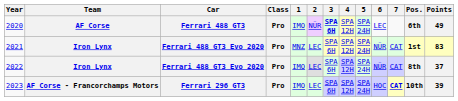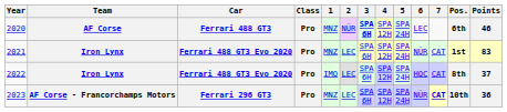 <table class="wikitable" style="text-align:center; font-size:85%">
 <tr>
 <th>Year</th>
 <th>Team</th>
 <th>Car</th>
 <th>Class</th>
 <th>1</th>
 <th>2</th>
 <th>3</th>
 <th>4</th>
 <th>5</th>
 <th>6</th>
 <th>7</th>
 <th>Pos.</th>
 <th>Points</th>
 </tr>
 <tr>
 <td><a href='#'>2020</a></td>
 <th nowrap><a href='#'>AF Corse</a></th>
 <th nowrap><a href='#'>Ferrari 488 GT3</a></th>
 <th>Pro</th>
-<td style="background:#DFFFDF;"><a href='#'>IMO</a><br></td>
+<td style="background:#DFFFDF;"><a href='#'>MNZ</a><br></td>
 <td style="background:#EFCFFF;"><a href='#'>NÜR</a><br></td>
 <td style="background:#DFFFDF;"><strong><a href='#'>SPA<br>6H</a><br></strong></td>
 <td style="background:#FFFFBF;"><a href='#'>SPA<br>12H</a><br></td>
 <td style="background:#DFFFDF;"><a href='#'>SPA<br>24H</a><br></td>
 <td><a href='#'>LEC</a></td>
 <td></td>
 <th>6th</th>
-<th>49</th>
+<th>46</th>
 </tr>
 <tr>
 <td><a href='#'>2021</a></td>
 <th nowrap><a href='#'>Iron Lynx</a></th>
 <th nowrap><a href='#'>Ferrari 488 GT3 Evo 2020</a></th>
 <th>Pro</th>
 <td style="background:#DFFFDF;"><a href='#'>MNZ</a><br></td>
 <td style="background:#DFFFDF;"><a href='#'>LEC</a><br></td>
 <td style="background:#FFFFBF;"><a href='#'>SPA<br>6H</a><br></td>
 <td style="background:#FFFFBF;"><a href='#'>SPA<br>12H</a><br></td>
 <td style="background:#FFFFBF;"><a href='#'>SPA<br>24H</a><br></td>
 <td style="background:#DFFFDF;"><a href='#'>NÜR</a><br></td>
 <td style="background:#DFFFDF;"><a href='#'>CAT</a><br></td>
 <th style="background:#FFFFBF;"><strong>1st</strong></th>
 <th style="background:#FFFFBF;"><strong>83</strong></th>
 </tr>
 <tr>
 <td><a href='#'>2022</a></td>
 <th nowrap><a href='#'>Iron Lynx</a></th>
 <th nowrap><a href='#'>Ferrari 488 GT3 Evo 2020</a></th>
 <th>Pro</th>
 <td style="background:#DFFFDF;"><a href='#'>IMO</a><br></td>
 <td style="background:#DFDFDF;"><a href='#'>LEC</a><br></td>
 <td style="background:#DFFFDF;"><a href='#'>SPA<br>6H</a><br></td>
 <td style="background:#CFCFFF;"><a href='#'>SPA<br>12H</a><br></td>
 <td style="background:#DFFFDF;"><a href='#'>SPA<br>24H</a><br></td>
-<td style="background:#CFCFFF;"><a href='#'>NÜR</a><br></td>
+<td style="background:#CFCFFF;"><a href='#'>HOC</a><br></td>
 <td style="background:#CFCFFF;"><a href='#'>CAT</a><br></td>
 <th>8th</th>
 <th>37</th>
 </tr>
 <tr>
 <td><a href='#'>2023</a></td>
 <th nowrap><a href='#'>AF Corse</a> - Francorchamps Motors</th>
 <th nowrap><a href='#'>Ferrari 296 GT3</a></th>
 <th>Pro</th>
-<td style="background:#DFFFDF;"><a href='#'>IMO</a><br></td>
+<td style="background:#DFFFDF;"><a href='#'>MNZ</a><br></td>
 <td style="background:#DFFFDF;"><a href='#'>LEC</a><br></td>
 <td style="background:#CFCFFF;"><a href='#'>SPA<br>6H</a><br></td>
 <td style="background:#CFCFFF;"><a href='#'>SPA<br>12H</a><br></td>
 <td style="background:#CFCFFF;"><a href='#'>SPA<br>24H</a><br></td>
-<td style="background:#CFCFFF;"><a href='#'>HOC</a><br></td>
+<td style="background:#CFCFFF;"><a href='#'>NÜR</a><br></td>
 <td style="background:#FFFFBF;"><strong><a href='#'>CAT</a></strong><br></td>
 <th>10th</th>
-<th>39</th>
+<th>36</th>
 </tr>
 </table>
